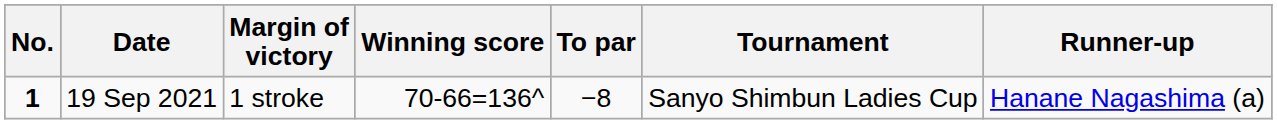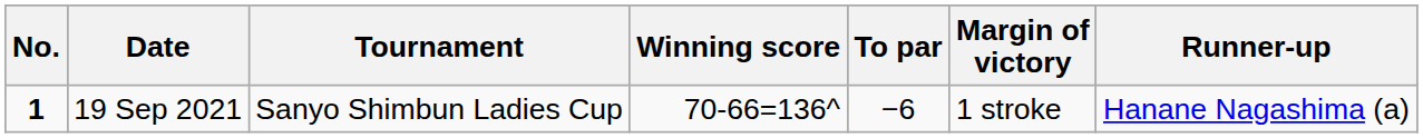 <table class="wikitable" style="font-size:95%;">
 <tr>
 <th>No.</th>
 <th>Date</th>
-<th>Margin of<br>victory</th>
+<th>Tournament</th>
 <th>Winning score</th>
 <th>To par</th>
-<th>Tournament</th>
+<th>Margin of<br>victory</th>
 <th>Runner-up</th>
 </tr>
 <tr>
 <td align=center><strong>1</strong></td>
 <td align=right>19 Sep 2021</td>
+<td>Sanyo Shimbun Ladies Cup</td>
+<td align=right>70-66=136^</td>
+<td align=center>−6</td>
 <td>1 stroke</td>
-<td align=right>70-66=136^</td>
-<td align=center>−8</td>
-<td>Sanyo Shimbun Ladies Cup</td>
 <td> <a href='#'>Hanane Nagashima</a> (a)</td>
 </tr>
 </table>
